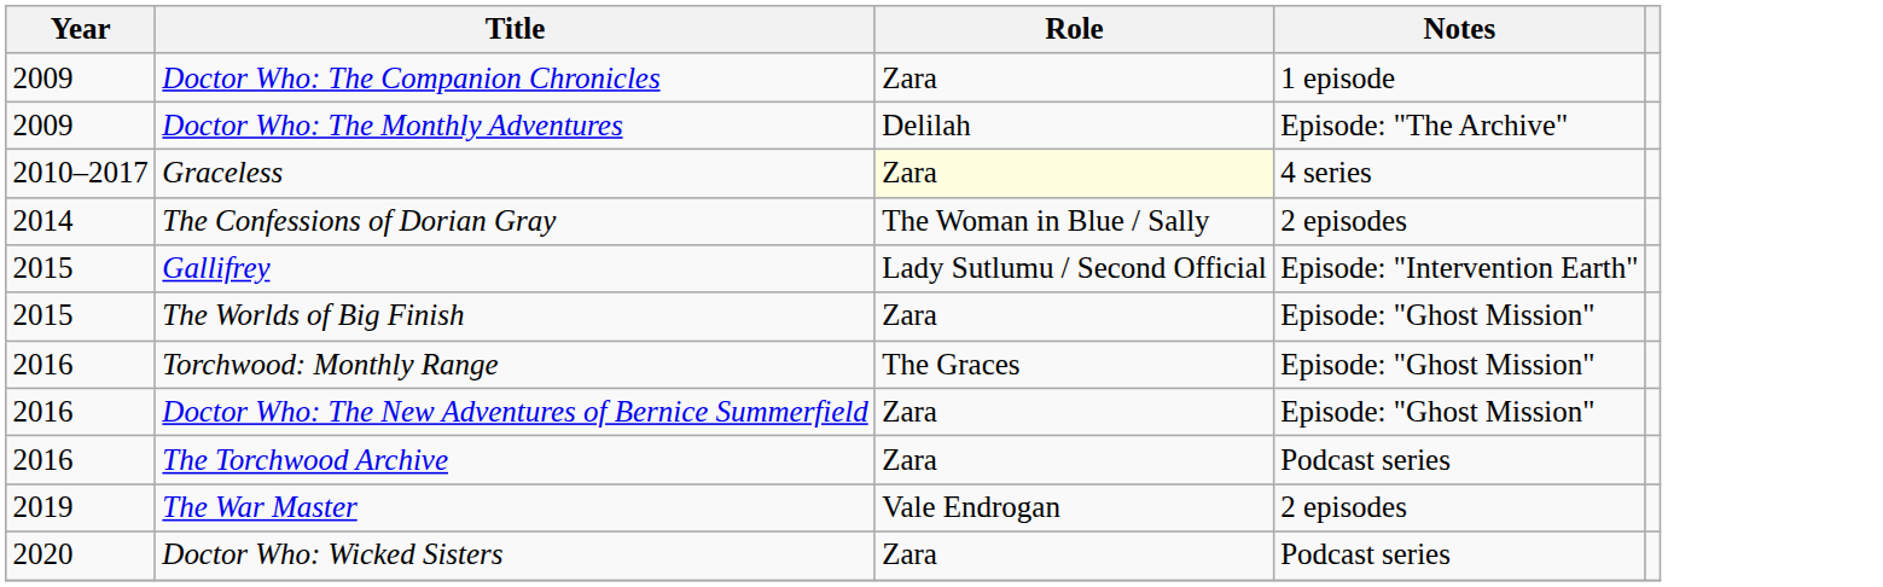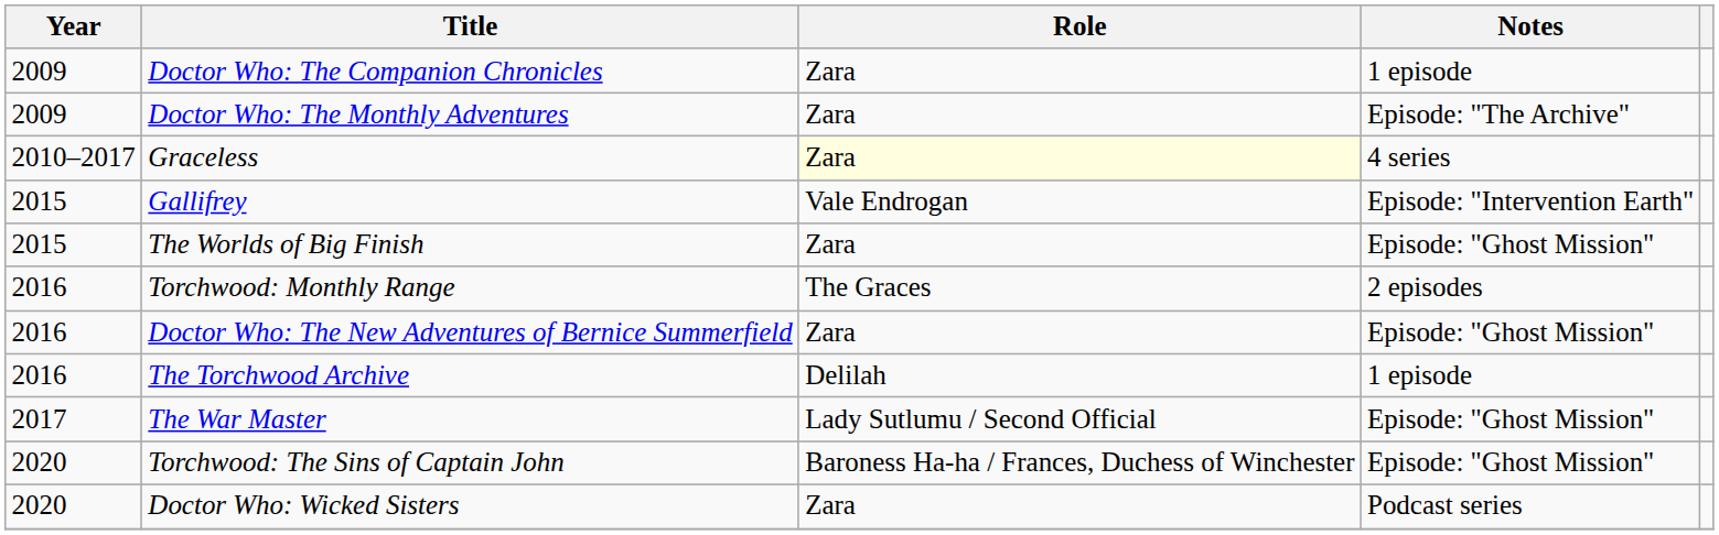 <table class="wikitable">
 <tr>
 <th>Year</th>
 <th>Title</th>
 <th>Role</th>
 <th>Notes</th>
 <th></th>
 </tr>
 <tr>
 <td>2009</td>
 <td><em><a href='#'>Doctor Who: The Companion Chronicles</a></em></td>
 <td>Zara</td>
 <td>1 episode</td>
 <td align="center"></td>
 </tr>
 <tr>
 <td>2009</td>
 <td><em><a href='#'>Doctor Who: The Monthly Adventures</a></em></td>
-<td>Delilah</td>
+<td>Zara</td>
 <td>Episode: "The Archive"</td>
 <td align="center"></td>
 </tr>
 <tr>
 <td>2010–2017</td>
 <td><em>Graceless</em></td>
 <td style="background: lightyellow;">Zara</td>
 <td>4 series</td>
 <td align="center"></td>
 </tr>
 <tr>
-<td>2014</td>
-<td><em>The Confessions of Dorian Gray</em></td>
-<td>The Woman in Blue / Sally</td>
-<td>2 episodes</td>
-<td align="center"></td>
-</tr>
-<tr>
 <td>2015</td>
 <td><em><a href='#'>Gallifrey</a></em></td>
-<td>Lady Sutlumu / Second Official</td>
+<td>Vale Endrogan</td>
 <td>Episode: "Intervention Earth"</td>
 <td align="center"></td>
 </tr>
 <tr>
 <td>2015</td>
 <td><em>The Worlds of Big Finish</em></td>
 <td>Zara</td>
 <td>Episode: "Ghost Mission"</td>
 <td align="center"></td>
 </tr>
 <tr>
 <td>2016</td>
 <td><em>Torchwood: Monthly Range</em></td>
 <td>The Graces</td>
-<td>Episode: "Ghost Mission"</td>
+<td>2 episodes</td>
 <td align="center"></td>
 </tr>
 <tr>
 <td>2016</td>
 <td><em><a href='#'>Doctor Who: The New Adventures of Bernice Summerfield</a></em></td>
 <td>Zara</td>
 <td>Episode: "Ghost Mission"</td>
 <td align="center"></td>
 </tr>
 <tr>
 <td>2016</td>
 <td><em><a href='#'>The Torchwood Archive</a></em></td>
-<td>Zara</td>
-<td>Podcast series</td>
+<td>Delilah</td>
+<td>1 episode</td>
 <td align="center"></td>
 </tr>
 <tr>
-<td>2019</td>
+<td>2017</td>
 <td><em><a href='#'>The War Master</a></em></td>
-<td>Vale Endrogan</td>
-<td>2 episodes</td>
+<td>Lady Sutlumu / Second Official</td>
+<td>Episode: "Ghost Mission"</td>
+<td align="center"></td>
+</tr>
+<tr>
+<td>2020</td>
+<td><em>Torchwood: The Sins of Captain John</em></td>
+<td>Baroness Ha-ha / Frances, Duchess of Winchester</td>
+<td>Episode: "Ghost Mission"</td>
 <td align="center"></td>
 </tr>
 <tr>
 <td>2020</td>
 <td><em>Doctor Who: Wicked Sisters</em></td>
 <td>Zara</td>
 <td>Podcast series</td>
 <td align="center"></td>
 </tr>
 <tr>
 </tr>
 </table>
